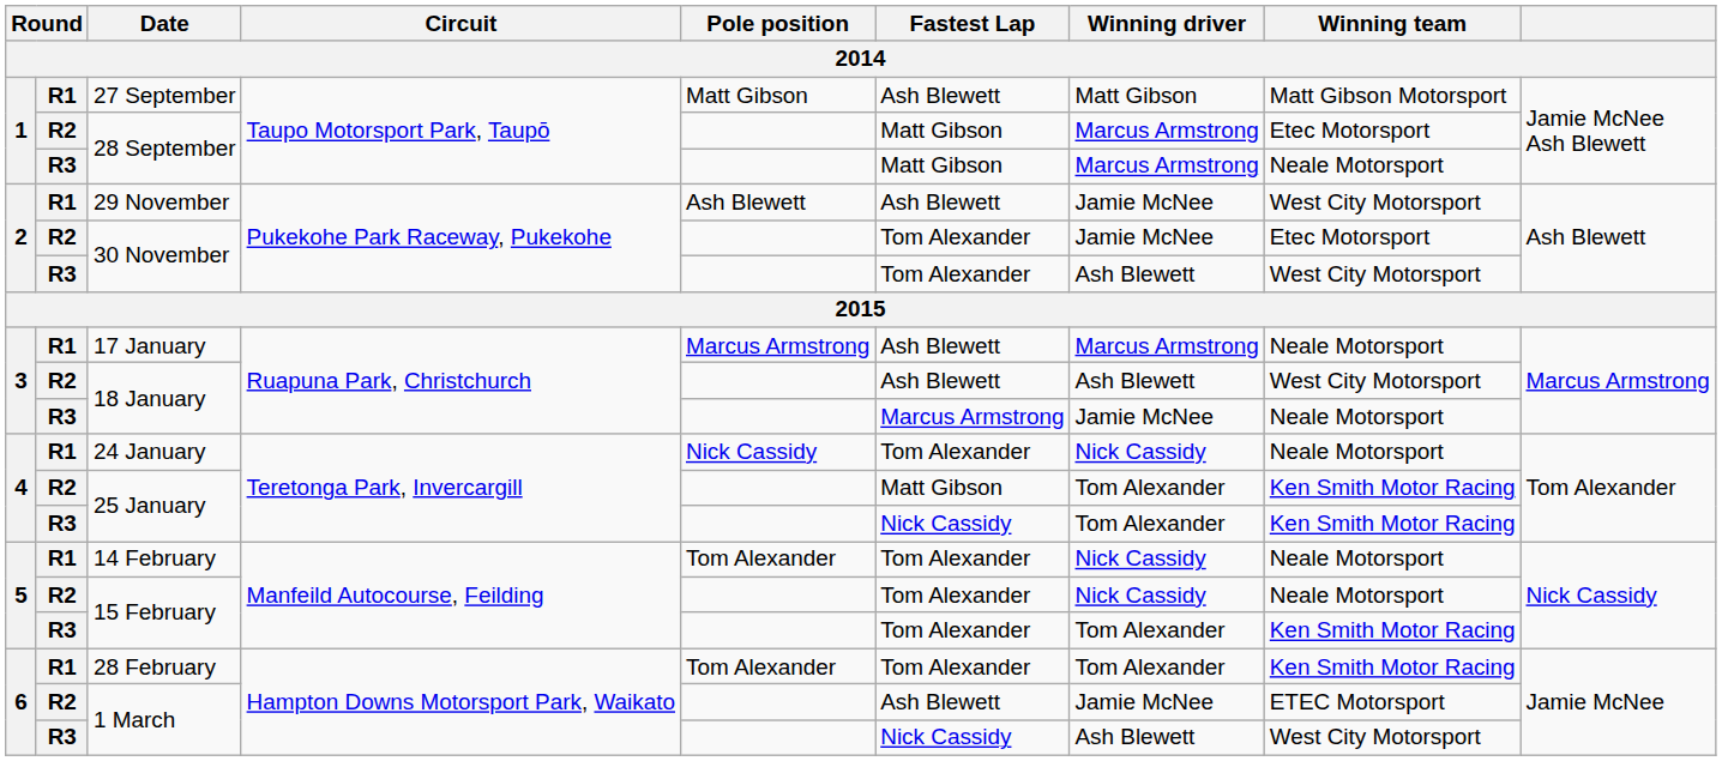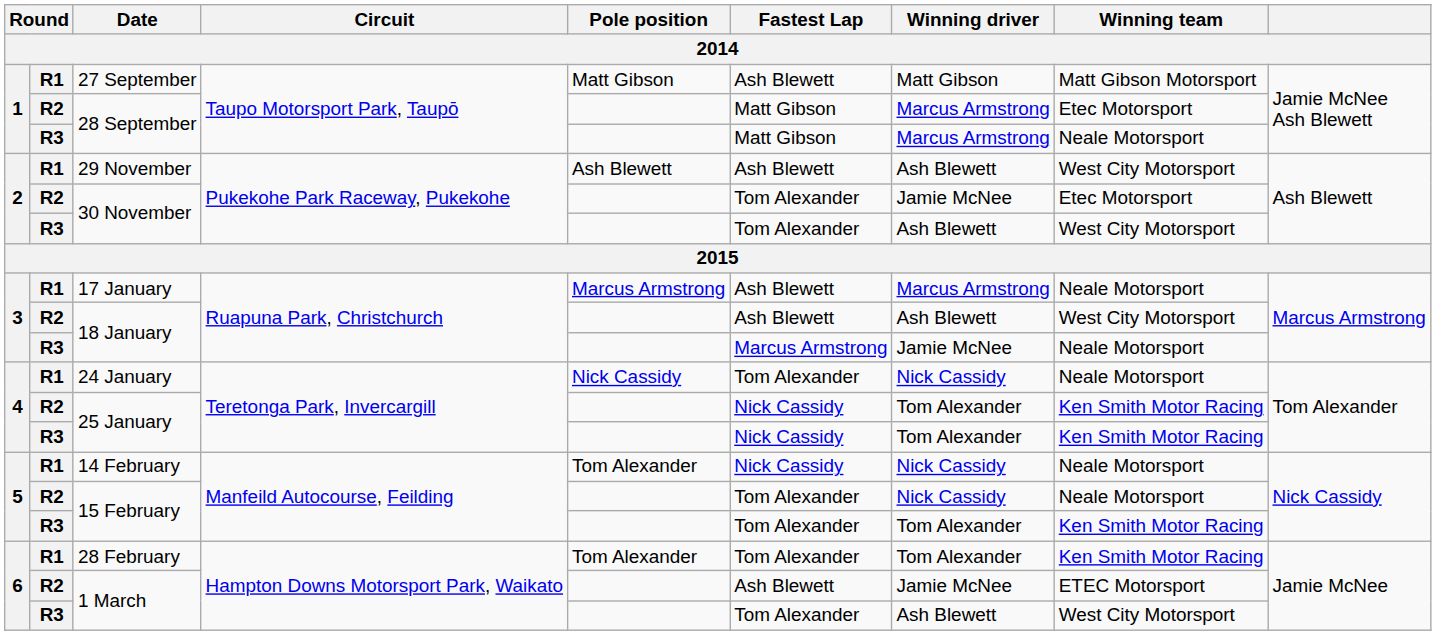 <table class="wikitable" style="font-size: 85%">
 <tr>
 <th colspan=2>Round</th>
 <th>Date</th>
 <th>Circuit</th>
 <th>Pole position</th>
 <th>Fastest Lap</th>
 <th>Winning driver</th>
 <th>Winning team</th>
 <th></th>
 </tr>
 <tr>
 <th align="center" colspan=9>2014</th>
 </tr>
 <tr>
 <th rowspan=3>1</th>
 <th>R1</th>
 <td>27 September</td>
 <td rowspan=3><a href='#'>Taupo Motorsport Park</a>, <a href='#'>Taupō</a></td>
 <td> Matt Gibson</td>
 <td> Ash Blewett</td>
 <td> Matt Gibson</td>
 <td>Matt Gibson Motorsport</td>
 <td rowspan=3> Jamie McNee<br> Ash Blewett</td>
 </tr>
 <tr>
 <th>R2</th>
 <td rowspan=2>28 September</td>
 <td></td>
 <td> Matt Gibson</td>
 <td> <a href='#'>Marcus Armstrong</a></td>
 <td>Etec Motorsport</td>
 </tr>
 <tr>
 <th>R3</th>
 <td></td>
 <td> Matt Gibson</td>
 <td> <a href='#'>Marcus Armstrong</a></td>
 <td>Neale Motorsport</td>
 </tr>
 <tr>
 <th rowspan=3>2</th>
 <th>R1</th>
 <td>29 November</td>
 <td rowspan=3><a href='#'>Pukekohe Park Raceway</a>, <a href='#'>Pukekohe</a></td>
 <td> Ash Blewett</td>
 <td> Ash Blewett</td>
-<td> Jamie McNee</td>
+<td> Ash Blewett</td>
 <td>West City Motorsport</td>
 <td rowspan=3> Ash Blewett</td>
 </tr>
 <tr>
 <th>R2</th>
 <td rowspan=2>30 November</td>
 <td></td>
 <td> Tom Alexander</td>
 <td> Jamie McNee</td>
 <td>Etec Motorsport</td>
 </tr>
 <tr>
 <th>R3</th>
 <td></td>
 <td> Tom Alexander</td>
 <td> Ash Blewett</td>
 <td>West City Motorsport</td>
 </tr>
 <tr>
 <th align="center" colspan=9>2015</th>
 </tr>
 <tr>
 <th rowspan=3>3</th>
 <th>R1</th>
 <td>17 January</td>
 <td rowspan=3><a href='#'>Ruapuna Park</a>, <a href='#'>Christchurch</a></td>
 <td> <a href='#'>Marcus Armstrong</a></td>
 <td> Ash Blewett</td>
 <td> <a href='#'>Marcus Armstrong</a></td>
 <td>Neale Motorsport</td>
 <td rowspan=3> <a href='#'>Marcus Armstrong</a></td>
 </tr>
 <tr>
 <th>R2</th>
 <td rowspan=2>18 January</td>
 <td></td>
 <td> Ash Blewett</td>
 <td> Ash Blewett</td>
 <td>West City Motorsport</td>
 </tr>
 <tr>
 <th>R3</th>
 <td></td>
 <td> <a href='#'>Marcus Armstrong</a></td>
 <td> Jamie McNee</td>
 <td>Neale Motorsport</td>
 </tr>
 <tr>
 <th rowspan=3>4</th>
 <th>R1</th>
 <td>24 January</td>
 <td rowspan=3><a href='#'>Teretonga Park</a>, <a href='#'>Invercargill</a></td>
 <td> <a href='#'>Nick Cassidy</a></td>
 <td> Tom Alexander</td>
 <td> <a href='#'>Nick Cassidy</a></td>
 <td>Neale Motorsport</td>
 <td rowspan=3> Tom Alexander</td>
 </tr>
 <tr>
 <th>R2</th>
 <td rowspan=2>25 January</td>
 <td></td>
-<td> Matt Gibson</td>
+<td> <a href='#'>Nick Cassidy</a></td>
 <td> Tom Alexander</td>
 <td><a href='#'>Ken Smith Motor Racing</a></td>
 </tr>
 <tr>
 <th>R3</th>
 <td></td>
 <td> <a href='#'>Nick Cassidy</a></td>
 <td> Tom Alexander</td>
 <td><a href='#'>Ken Smith Motor Racing</a></td>
 </tr>
 <tr>
 <th rowspan=3>5</th>
 <th>R1</th>
 <td>14 February</td>
 <td rowspan=3><a href='#'>Manfeild Autocourse</a>, <a href='#'>Feilding</a></td>
 <td> Tom Alexander</td>
-<td> Tom Alexander</td>
+<td> <a href='#'>Nick Cassidy</a></td>
 <td> <a href='#'>Nick Cassidy</a></td>
 <td>Neale Motorsport</td>
 <td rowspan=3> <a href='#'>Nick Cassidy</a></td>
 </tr>
 <tr>
 <th>R2</th>
 <td rowspan=2>15 February</td>
 <td></td>
 <td> Tom Alexander</td>
 <td> <a href='#'>Nick Cassidy</a></td>
 <td>Neale Motorsport</td>
 </tr>
 <tr>
 <th>R3</th>
 <td></td>
 <td> Tom Alexander</td>
 <td> Tom Alexander</td>
 <td><a href='#'>Ken Smith Motor Racing</a></td>
 </tr>
 <tr>
 <th rowspan=3>6</th>
 <th>R1</th>
 <td>28 February</td>
 <td rowspan=3><a href='#'>Hampton Downs Motorsport Park</a>, <a href='#'>Waikato</a></td>
 <td> Tom Alexander</td>
 <td> Tom Alexander</td>
 <td> Tom Alexander</td>
 <td><a href='#'>Ken Smith Motor Racing</a></td>
 <td rowspan=3> Jamie McNee</td>
 </tr>
 <tr>
 <th>R2</th>
 <td rowspan=2>1 March</td>
 <td></td>
 <td> Ash Blewett</td>
 <td> Jamie McNee</td>
 <td>ETEC Motorsport</td>
 </tr>
 <tr>
 <th>R3</th>
 <td></td>
-<td> <a href='#'>Nick Cassidy</a></td>
+<td> Tom Alexander</td>
 <td> Ash Blewett</td>
 <td>West City Motorsport</td>
 </tr>
 </table>
